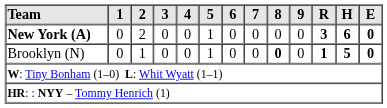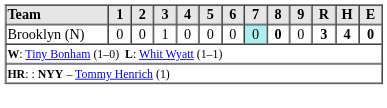 <table border=1 cellspacing=0 width=425 style="margin-left:3em;">
 <tr style="text-align:center; background-color:#e6e6e6;">
 <th align=left width=125>Team</th>
 <th width=25>1</th>
 <th width=25>2</th>
 <th width=25>3</th>
 <th width=25>4</th>
 <th width=25>5</th>
 <th width=25>6</th>
 <th width=25>7</th>
 <th width=25>8</th>
 <th width=25>9</th>
 <th width=25>R</th>
 <th width=25>H</th>
 <th width=25>E</th>
 </tr>
 <tr style="text-align:center;">
-<td align=left><strong>New York (A)</strong></td>
-<td>0</td>
-<td>2</td>
+<td align=left>Brooklyn (N)</td>
 <td>0</td>
 <td>0</td>
 <td>1</td>
 <td>0</td>
 <td>0</td>
 <td>0</td>
+<td style="background: paleturquoise;">0</td>
+<td><strong>0</strong></td>
 <td>0</td>
 <td><strong>3</strong></td>
-<td><strong>6</strong></td>
-<td><strong>0</strong></td>
-</tr>
-<tr style="text-align:center;">
-<td align=left>Brooklyn (N)</td>
-<td>0</td>
-<td>1</td>
-<td>0</td>
-<td>0</td>
-<td>1</td>
-<td>0</td>
-<td>0</td>
-<td><strong>0</strong></td>
-<td>0</td>
-<td><strong>1</strong></td>
-<td><strong>5</strong></td>
+<td><strong>4</strong></td>
 <td><strong>0</strong></td>
 </tr>
 <tr style="text-align:left;">
 <td colspan=13><small><strong>W</strong>: <a href='#'>Tiny Bonham</a> (1–0)  <strong>L</strong>: <a href='#'>Whit Wyatt</a> (1–1)</small></td>
 </tr>
 <tr style="text-align:left;">
 <td colspan=13><small><strong>HR</strong>: : <strong>NYY</strong> –  <a href='#'>Tommy Henrich</a> (1) </small></td>
 </tr>
 </table>
